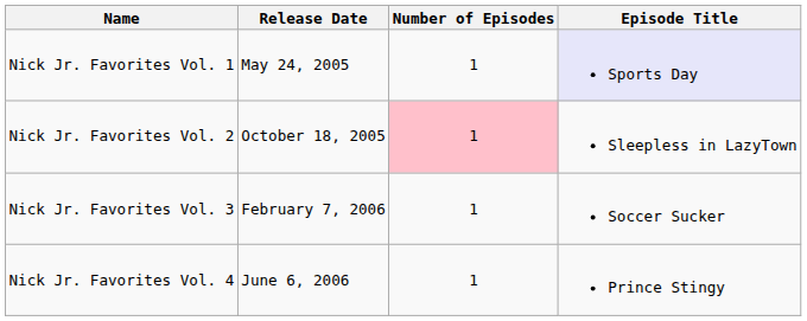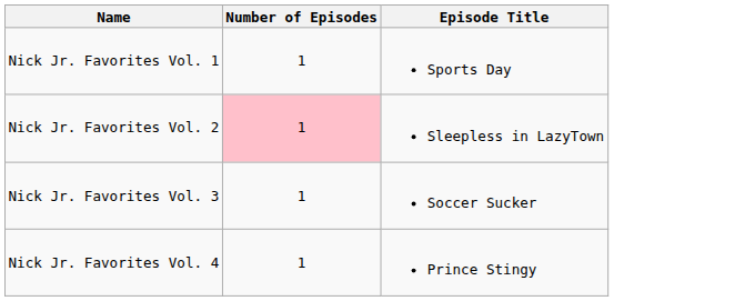 <table class="wikitable">
 <tr>
 <th>Name</th>
-<th>Release Date</th>
 <th>Number of Episodes</th>
 <th>Episode Title</th>
 </tr>
 <tr>
 <td>Nick Jr. Favorites Vol. 1</td>
-<td>May 24, 2005</td>
 <td align="center">1</td>
-<td style="background: lavender;"><br><ul><li>Sports Day</li></ul></td>
+<td><br><ul><li>Sports Day</li></ul></td>
 </tr>
 <tr>
 <td>Nick Jr. Favorites Vol. 2</td>
-<td>October 18, 2005</td>
 <td align="center" style="background: pink;">1</td>
 <td><br><ul><li>Sleepless in LazyTown</li></ul></td>
 </tr>
 <tr>
 <td>Nick Jr. Favorites Vol. 3</td>
-<td>February 7, 2006</td>
 <td align="center">1</td>
 <td><br><ul><li>Soccer Sucker</li></ul></td>
 </tr>
 <tr>
 <td>Nick Jr. Favorites Vol. 4</td>
-<td>June 6, 2006</td>
 <td align="center">1</td>
 <td><br><ul><li>Prince Stingy</li></ul></td>
 </tr>
 </table>
